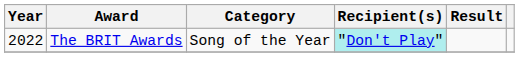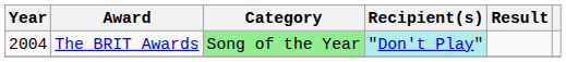 <table class="wikitable sortable plainrowheaders">
 <tr>
 <th>Year</th>
 <th>Award</th>
 <th>Category</th>
 <th>Recipient(s)</th>
 <th>Result</th>
 <th class="unsortable"></th>
 </tr>
 <tr>
-<td>2022</td>
+<td>2004</td>
 <td><a href='#'>The BRIT Awards</a></td>
-<td>Song of the Year</td>
+<td style="background: lightgreen;">Song of the Year</td>
 <td style="background: paleturquoise;">"<a href='#'>Don't Play</a>" </td>
 <td></td>
 <td style="text-align: center;"></td>
 </tr>
 <tr>
 </tr>
 </table>
